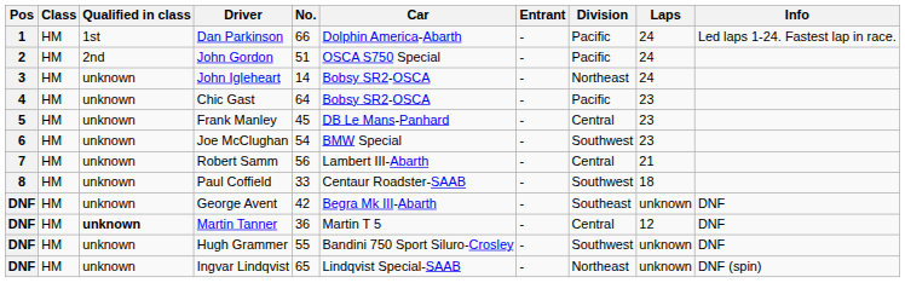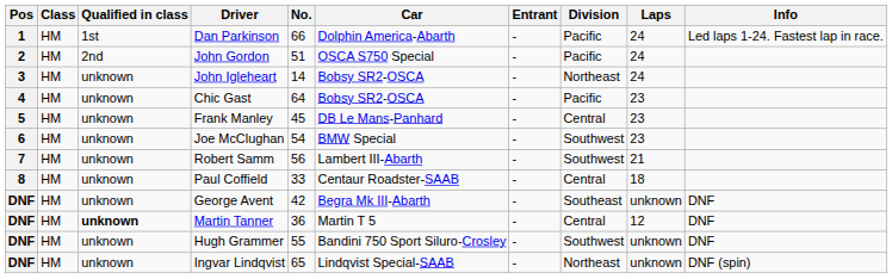 <table class="wikitable">
 <tr>
 <th>Pos</th>
 <th>Class</th>
 <th>Qualified in class</th>
 <th>Driver</th>
 <th>No.</th>
 <th>Car</th>
 <th>Entrant</th>
 <th>Division</th>
 <th>Laps</th>
 <th>Info</th>
 </tr>
 <tr>
 <th>1</th>
 <td>HM</td>
 <td>1st</td>
 <td> <a href='#'>Dan Parkinson</a></td>
 <td>66</td>
 <td><a href='#'>Dolphin America</a>-<a href='#'>Abarth</a></td>
 <td>-</td>
 <td>Pacific</td>
 <td>24</td>
 <td>Led laps 1-24. Fastest lap in race.</td>
 </tr>
 <tr>
 <th>2</th>
 <td>HM</td>
 <td>2nd</td>
 <td> <a href='#'>John Gordon</a></td>
 <td>51</td>
 <td><a href='#'>OSCA S750</a> Special</td>
 <td>-</td>
 <td>Pacific</td>
 <td>24</td>
 <td></td>
 </tr>
 <tr>
 <th>3</th>
 <td>HM</td>
 <td>unknown</td>
 <td> <a href='#'>John Igleheart</a></td>
 <td>14</td>
 <td><a href='#'>Bobsy SR2</a>-<a href='#'>OSCA</a></td>
 <td>-</td>
 <td>Northeast</td>
 <td>24</td>
 <td></td>
 </tr>
 <tr>
 <th>4</th>
 <td>HM</td>
 <td>unknown</td>
 <td> Chic Gast</td>
 <td>64</td>
 <td><a href='#'>Bobsy SR2</a>-<a href='#'>OSCA</a></td>
 <td>-</td>
 <td>Pacific</td>
 <td>23</td>
 <td></td>
 </tr>
 <tr>
 <th>5</th>
 <td>HM</td>
 <td>unknown</td>
 <td> Frank Manley</td>
 <td>45</td>
 <td><a href='#'>DB Le Mans</a>-<a href='#'>Panhard</a></td>
 <td>-</td>
 <td>Central</td>
 <td>23</td>
 <td></td>
 </tr>
 <tr>
 <th>6</th>
 <td>HM</td>
 <td>unknown</td>
 <td> Joe McClughan</td>
 <td>54</td>
 <td><a href='#'>BMW</a> Special</td>
 <td>-</td>
 <td>Southwest</td>
 <td>23</td>
 <td></td>
 </tr>
 <tr>
 <th>7</th>
 <td>HM</td>
 <td>unknown</td>
 <td> Robert Samm</td>
 <td>56</td>
 <td>Lambert III-<a href='#'>Abarth</a></td>
 <td>-</td>
-<td>Central</td>
+<td>Southwest</td>
 <td>21</td>
 <td></td>
 </tr>
 <tr>
 <th>8</th>
 <td>HM</td>
 <td>unknown</td>
 <td> Paul Coffield</td>
 <td>33</td>
 <td>Centaur Roadster-<a href='#'>SAAB</a></td>
 <td>-</td>
-<td>Southwest</td>
+<td>Central</td>
 <td>18</td>
 <td></td>
 </tr>
 <tr>
 <th>DNF</th>
 <td>HM</td>
 <td>unknown</td>
 <td> George Avent</td>
 <td>42</td>
 <td><a href='#'>Begra Mk III</a>-<a href='#'>Abarth</a></td>
 <td>-</td>
 <td>Southeast</td>
 <td>unknown</td>
 <td>DNF</td>
 </tr>
 <tr>
 <th>DNF</th>
 <td>HM</td>
 <td><strong>unknown</strong></td>
 <td> <a href='#'>Martin Tanner</a></td>
 <td>36</td>
 <td>Martin T 5</td>
 <td>-</td>
 <td>Central</td>
 <td>12</td>
 <td>DNF</td>
 </tr>
 <tr>
 <th>DNF</th>
 <td>HM</td>
 <td>unknown</td>
 <td> Hugh Grammer</td>
 <td>55</td>
 <td>Bandini 750 Sport Siluro-<a href='#'>Crosley</a></td>
 <td>-</td>
 <td>Southwest</td>
 <td>unknown</td>
 <td>DNF</td>
 </tr>
 <tr>
 <th>DNF</th>
 <td>HM</td>
 <td>unknown</td>
 <td> Ingvar Lindqvist</td>
 <td>65</td>
 <td>Lindqvist Special-<a href='#'>SAAB</a></td>
 <td>-</td>
 <td>Northeast</td>
 <td>unknown</td>
 <td>DNF (spin)</td>
 </tr>
 </table>
